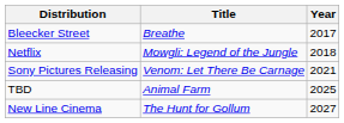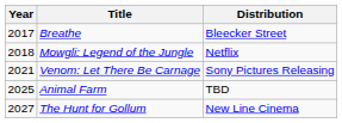 <table class="wikitable">
 <tr>
+<th>Year</th>
+<th>Title</th>
 <th>Distribution</th>
-<th>Title</th>
-<th>Year</th>
 </tr>
 <tr>
+<td>2017</td>
+<td><em><a href='#'>Breathe</a></em></td>
 <td><a href='#'>Bleecker Street</a></td>
-<td><em><a href='#'>Breathe</a></em></td>
-<td>2017</td>
 </tr>
 <tr>
+<td>2018</td>
+<td><em><a href='#'>Mowgli: Legend of the Jungle</a></em></td>
 <td><a href='#'>Netflix</a></td>
-<td><em><a href='#'>Mowgli: Legend of the Jungle</a></em></td>
-<td>2018</td>
 </tr>
 <tr>
+<td>2021</td>
+<td><em><a href='#'>Venom: Let There Be Carnage</a></em></td>
 <td><a href='#'>Sony Pictures Releasing</a></td>
-<td><em><a href='#'>Venom: Let There Be Carnage</a></em></td>
-<td>2021</td>
 </tr>
 <tr>
+<td>2025</td>
+<td><em><a href='#'>Animal Farm</a></em></td>
 <td>TBD</td>
-<td><em><a href='#'>Animal Farm</a></em></td>
-<td>2025</td>
 </tr>
 <tr>
+<td>2027</td>
+<td><em><a href='#'>The Hunt for Gollum</a></em></td>
 <td><a href='#'>New Line Cinema</a></td>
-<td><em><a href='#'>The Hunt for Gollum</a></em></td>
-<td>2027</td>
 </tr>
 </table>
